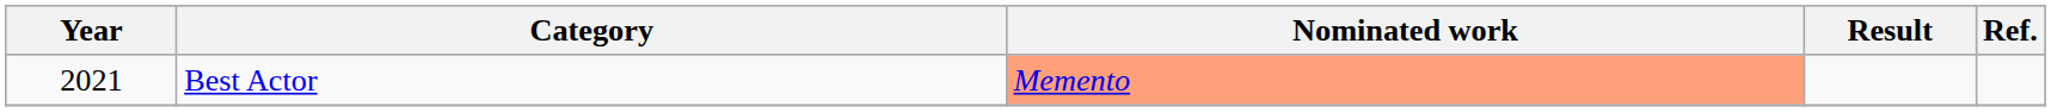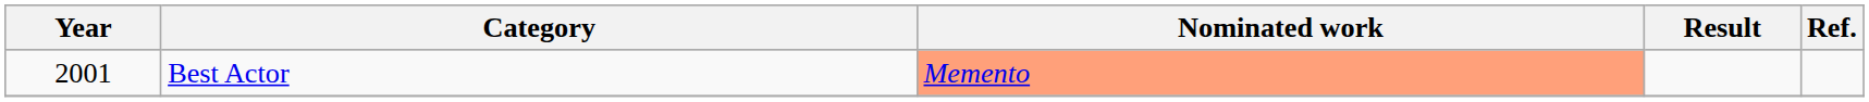 <table class=wikitable>
 <tr>
 <th scope="col" style="width:5em;">Year</th>
 <th scope="col" style="width:26em;">Category</th>
 <th scope="col" style="width:25em;">Nominated work</th>
 <th scope="col" style="width:5em;">Result</th>
 <th>Ref.</th>
 </tr>
 <tr>
-<td style="text-align:center;">2021</td>
+<td style="text-align:center;">2001</td>
 <td><a href='#'>Best Actor</a></td>
 <td style="background: lightsalmon;"><em><a href='#'>Memento</a></em></td>
 <td></td>
 <td></td>
 </tr>
 <tr>
 </tr>
 </table>
